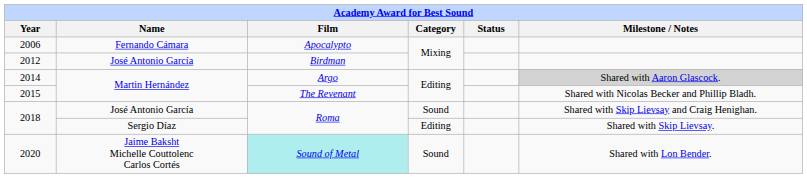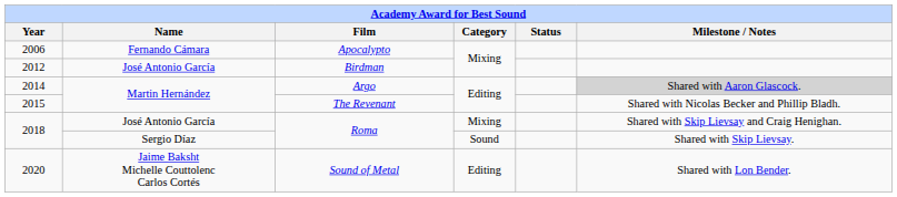 <table class="wikitable" style="text-align: center">
 <tr ---- bgcolor="#bfd7ff">
 <td colspan=6 align=center><strong><a href='#'>Academy Award for Best Sound</a></strong></td>
 </tr>
 <tr ---- bgcolor="#ebf5ff">
 <th width="75">Year</th>
 <th width="300">Name</th>
 <th width="250">Film</th>
 <th width="80">Category</th>
 <th width="80">Status</th>
 <th width="450">Milestone / Notes</th>
 </tr>
 <tr>
 <td>2006</td>
 <td><a href='#'>Fernando Cámara</a></td>
 <td><em><a href='#'>Apocalypto</a></em></td>
 <td rowspan="2">Mixing</td>
 <td></td>
 <td></td>
 </tr>
 <tr>
 <td>2012</td>
 <td><a href='#'>José Antonio García</a></td>
 <td><em><a href='#'>Birdman</a></em></td>
 <td></td>
 <td></td>
 </tr>
 <tr>
 <td>2014</td>
 <td rowspan=2><a href='#'>Martin Hernández</a></td>
 <td><em><a href='#'>Argo</a></em></td>
 <td rowspan="2">Editing</td>
 <td></td>
 <td style="background: lightgrey;">Shared with <a href='#'>Aaron Glascock</a>.</td>
 </tr>
 <tr>
 <td>2015</td>
 <td><em><a href='#'>The Revenant</a></em></td>
 <td></td>
 <td>Shared with Nicolas Becker and Phillip Bladh.</td>
 </tr>
 <tr>
 <td rowspan=2>2018</td>
 <td>José Antonio García</td>
 <td rowspan=2><em><a href='#'>Roma</a></em></td>
-<td>Sound</td>
+<td>Mixing</td>
 <td></td>
 <td>Shared with <a href='#'>Skip Lievsay</a> and Craig Henighan.</td>
 </tr>
 <tr>
 <td>Sergio Díaz</td>
-<td>Editing</td>
+<td>Sound</td>
 <td></td>
 <td>Shared with <a href='#'>Skip Lievsay</a>.</td>
 </tr>
 <tr>
 <td>2020</td>
 <td><a href='#'>Jaime Baksht</a><br>Michelle Couttolenc<br>Carlos Cortés</td>
-<td style="background: paleturquoise;"><em><a href='#'>Sound of Metal</a></em></td>
-<td>Sound</td>
+<td><em><a href='#'>Sound of Metal</a></em></td>
+<td>Editing</td>
 <td></td>
 <td>Shared with <a href='#'>Lon Bender</a>.</td>
 </tr>
 </table>
